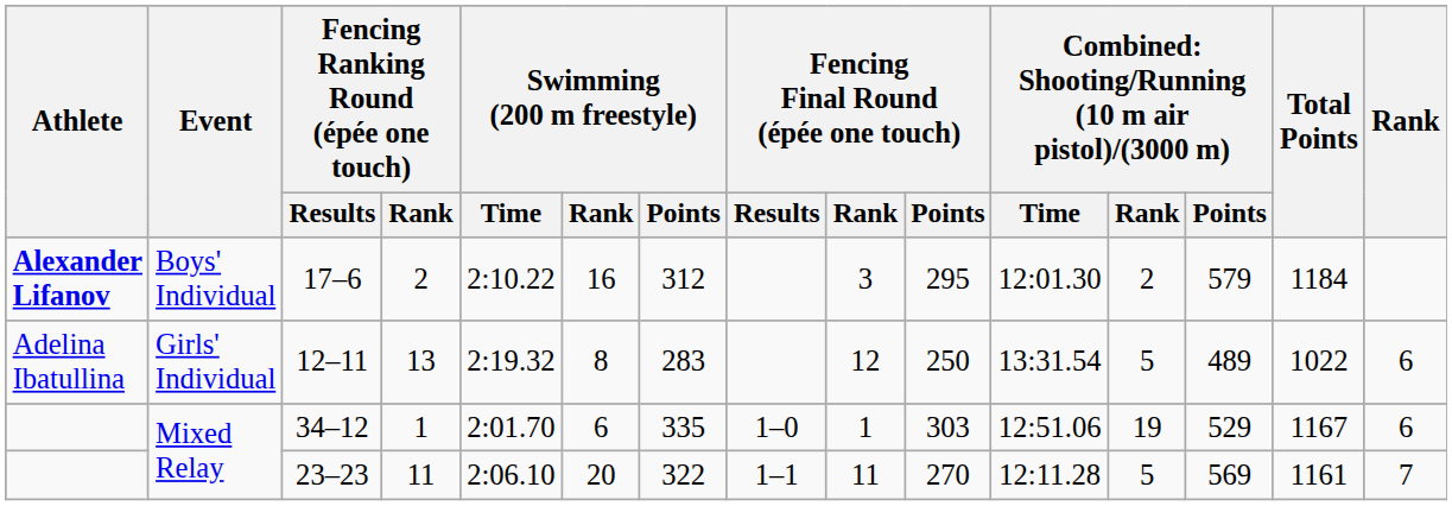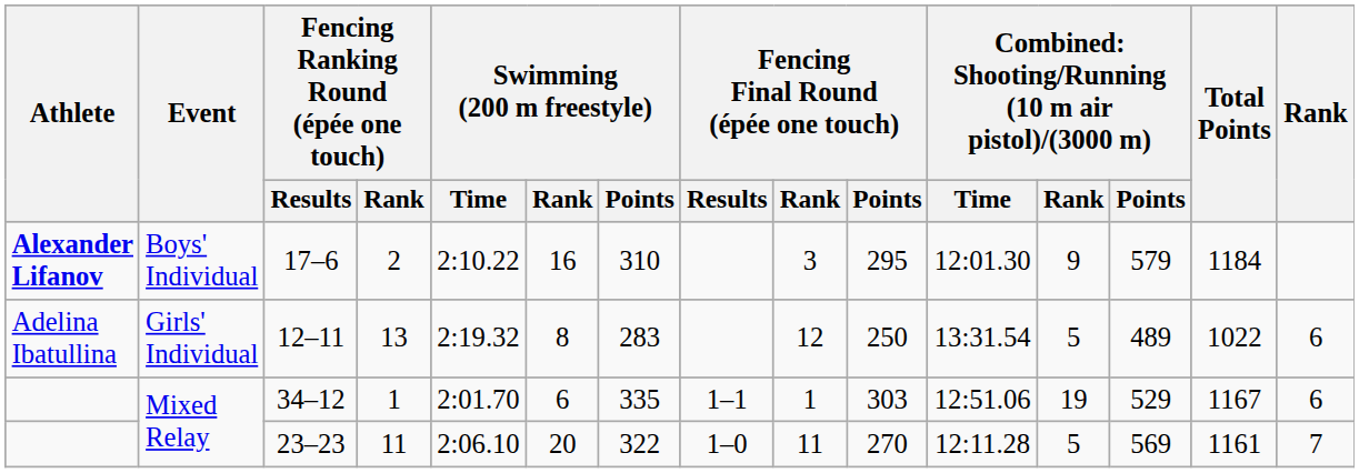 <table class="wikitable" style="font-size:90%;">
 <tr>
 <th rowspan=2>Athlete</th>
 <th rowspan=2>Event</th>
 <th colspan=2>Fencing<br>Ranking Round<br><span>(épée one touch)</span></th>
 <th colspan=3>Swimming<br><span>(200 m freestyle)</span></th>
 <th colspan=3>Fencing<br>Final Round<br><span>(épée one touch)</span></th>
 <th colspan=3>Combined: Shooting/Running<br><span>(10 m air pistol)/(3000 m)</span></th>
 <th rowspan=2>Total<br>Points</th>
 <th rowspan=2>Rank</th>
 </tr>
 <tr style="font-size:95%">
 <th>Results</th>
 <th>Rank</th>
 <th>Time</th>
 <th>Rank</th>
 <th>Points</th>
 <th>Results</th>
 <th>Rank</th>
 <th>Points</th>
 <th>Time</th>
 <th>Rank</th>
 <th>Points</th>
 </tr>
 <tr align=center>
 <td align=left><strong><a href='#'>Alexander Lifanov</a></strong></td>
 <td align=left><a href='#'>Boys' Individual</a></td>
 <td>17–6</td>
 <td>2</td>
 <td>2:10.22</td>
 <td>16</td>
-<td>312</td>
+<td>310</td>
 <td></td>
 <td>3</td>
 <td>295</td>
 <td>12:01.30</td>
-<td>2</td>
+<td>9</td>
 <td>579</td>
 <td>1184</td>
 <td></td>
 </tr>
 <tr align=center>
 <td align=left><a href='#'>Adelina Ibatullina</a></td>
 <td align=left><a href='#'>Girls' Individual</a></td>
 <td>12–11</td>
 <td>13</td>
 <td>2:19.32</td>
 <td>8</td>
 <td>283</td>
 <td></td>
 <td>12</td>
 <td>250</td>
 <td>13:31.54</td>
 <td>5</td>
 <td>489</td>
 <td>1022</td>
 <td>6</td>
 </tr>
 <tr align=center>
 <td align=left><br></td>
 <td rowspan="2" align="left"><a href='#'>Mixed Relay</a></td>
 <td>34–12</td>
 <td>1</td>
 <td>2:01.70</td>
 <td>6</td>
 <td>335</td>
-<td>1–0</td>
+<td>1–1</td>
 <td>1</td>
 <td>303</td>
 <td>12:51.06</td>
 <td>19</td>
 <td>529</td>
 <td>1167</td>
 <td>6</td>
 </tr>
 <tr align=center>
 <td align=left><br></td>
 <td>23–23</td>
 <td>11</td>
 <td>2:06.10</td>
 <td>20</td>
 <td>322</td>
-<td>1–1</td>
+<td>1–0</td>
 <td>11</td>
 <td>270</td>
 <td>12:11.28</td>
 <td>5</td>
 <td>569</td>
 <td>1161</td>
 <td>7</td>
 </tr>
 </table>
